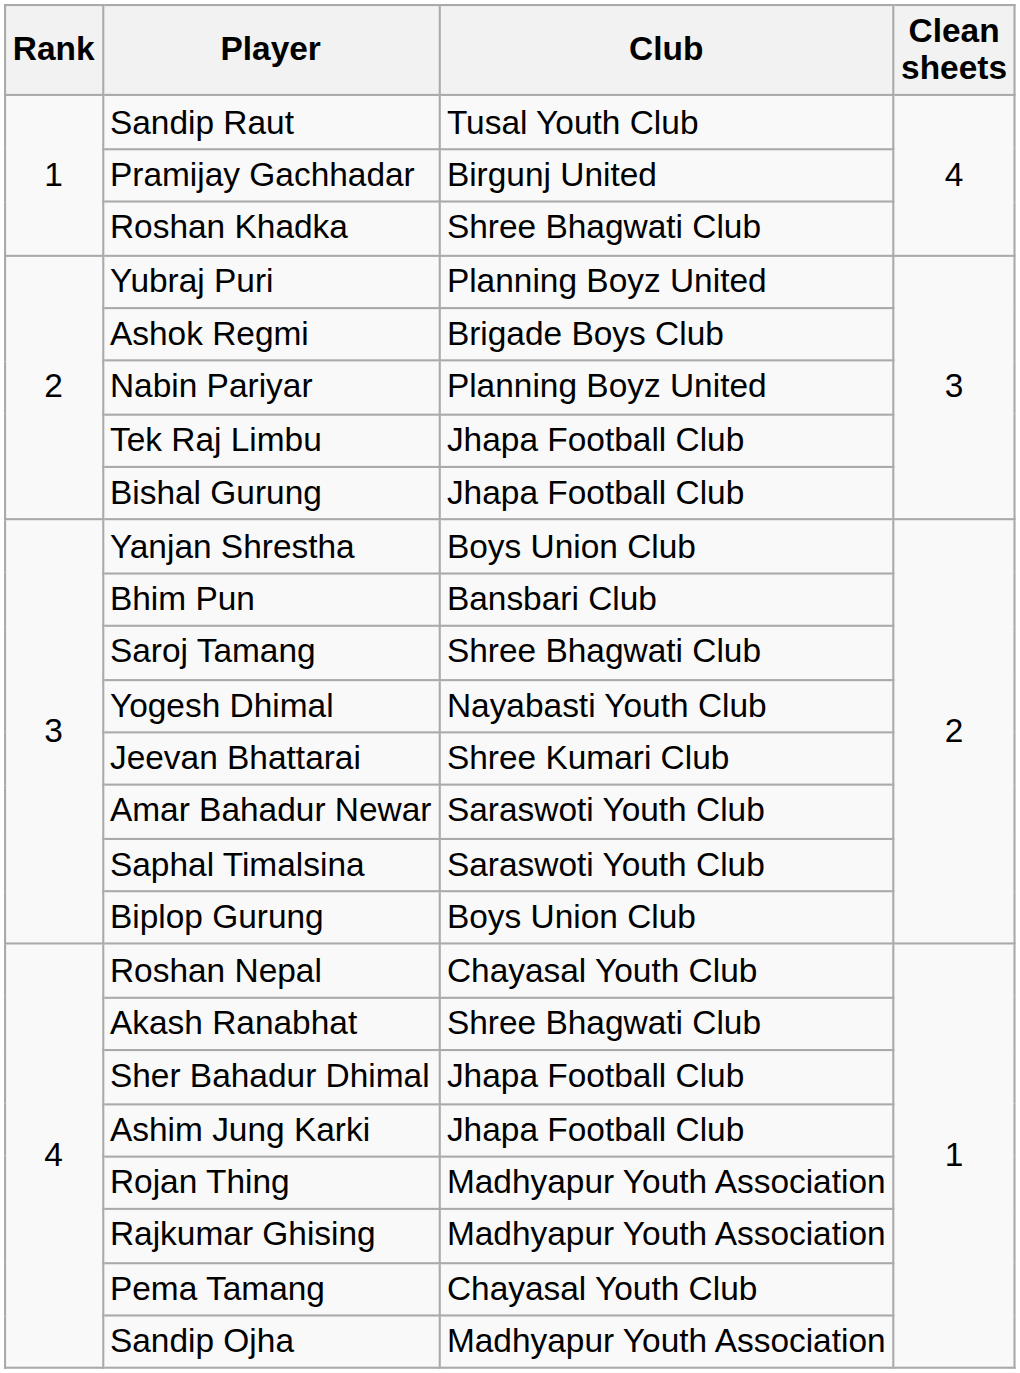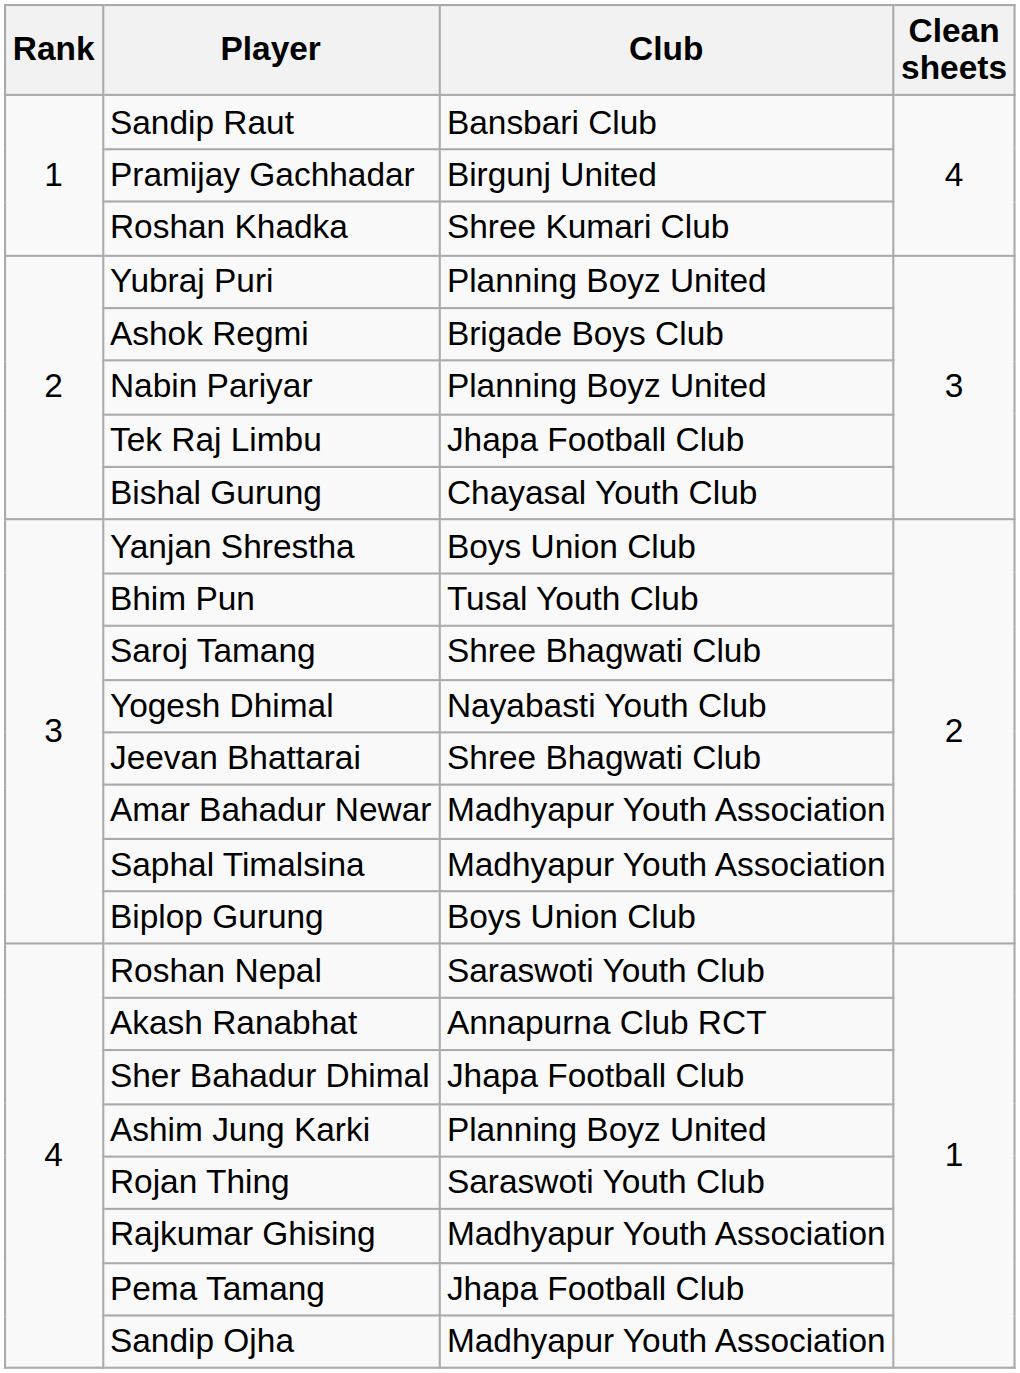 <table class="wikitable sortable" style="text-align:center">
 <tr>
 <th>Rank</th>
 <th>Player</th>
 <th>Club</th>
 <th>Clean<br>sheets</th>
 </tr>
 <tr>
 <td rowspan=3>1</td>
 <td align="left"> Sandip Raut</td>
-<td align="left">Tusal Youth Club</td>
+<td align="left">Bansbari Club</td>
 <td rowspan=3>4</td>
 </tr>
 <tr>
 <td align="left"> Pramijay Gachhadar</td>
 <td align="left">Birgunj United</td>
 </tr>
 <tr>
 <td align="left"> Roshan Khadka</td>
-<td align="left">Shree Bhagwati Club</td>
+<td align="left">Shree Kumari Club</td>
 </tr>
 <tr>
 <td rowspan=5>2</td>
 <td align="left"> Yubraj Puri</td>
 <td align="left">Planning Boyz United</td>
 <td rowspan=5>3</td>
 </tr>
 <tr>
 <td align="left"> Ashok Regmi</td>
 <td align="left">Brigade Boys Club</td>
 </tr>
 <tr>
 <td align="left"> Nabin Pariyar</td>
 <td align="left">Planning Boyz United</td>
 </tr>
 <tr>
 <td align="left"> Tek Raj Limbu</td>
 <td align="left">Jhapa Football Club</td>
 </tr>
 <tr>
 <td align="left"> Bishal Gurung</td>
-<td align="left">Jhapa Football Club</td>
+<td align="left">Chayasal Youth Club</td>
 </tr>
 <tr>
 <td rowspan=8>3</td>
 <td align="left"> Yanjan Shrestha</td>
 <td align="left">Boys Union Club</td>
 <td rowspan=8>2</td>
 </tr>
 <tr>
 <td align="left"> Bhim Pun</td>
-<td align="left">Bansbari Club</td>
+<td align="left">Tusal Youth Club</td>
 </tr>
 <tr>
 <td align="left"> Saroj Tamang</td>
 <td align="left">Shree Bhagwati Club</td>
 </tr>
 <tr>
 <td align="left"> Yogesh Dhimal</td>
 <td align="left">Nayabasti Youth Club</td>
 </tr>
 <tr>
 <td align="left"> Jeevan Bhattarai</td>
-<td align="left">Shree Kumari Club</td>
+<td align="left">Shree Bhagwati Club</td>
 </tr>
 <tr>
 <td align="left"> Amar Bahadur Newar</td>
-<td align="left">Saraswoti Youth Club</td>
+<td align="left">Madhyapur Youth Association</td>
 </tr>
 <tr>
 <td align="left"> Saphal Timalsina</td>
-<td align="left">Saraswoti Youth Club</td>
+<td align="left">Madhyapur Youth Association</td>
 </tr>
 <tr>
 <td align="left"> Biplop Gurung</td>
 <td align="left">Boys Union Club</td>
 </tr>
 <tr>
 <td rowspan=10>4</td>
 <td align="left"> Roshan Nepal</td>
-<td align="left">Chayasal Youth Club</td>
+<td align="left">Saraswoti Youth Club</td>
 <td rowspan=10>1</td>
 </tr>
 <tr>
 <td align="left"> Akash Ranabhat</td>
-<td align="left">Shree Bhagwati Club</td>
+<td align="left">Annapurna Club RCT</td>
 </tr>
 <tr>
 <td align="left"> Sher Bahadur Dhimal</td>
 <td align="left">Jhapa Football Club</td>
 </tr>
 <tr>
 <td align="left"> Ashim Jung Karki</td>
-<td align="left">Jhapa Football Club</td>
+<td align="left">Planning Boyz United</td>
 </tr>
 <tr>
 <td align="left"> Rojan Thing</td>
-<td align="left">Madhyapur Youth Association</td>
+<td align="left">Saraswoti Youth Club</td>
 </tr>
 <tr>
 <td align="left"> Rajkumar Ghising</td>
 <td align="left">Madhyapur Youth Association</td>
 </tr>
 <tr>
 <td align="left"> Pema Tamang</td>
-<td align="left">Chayasal Youth Club</td>
+<td align="left">Jhapa Football Club</td>
 </tr>
 <tr>
 <td align="left"> Sandip Ojha</td>
 <td align="left">Madhyapur Youth Association</td>
 </tr>
 </table>
